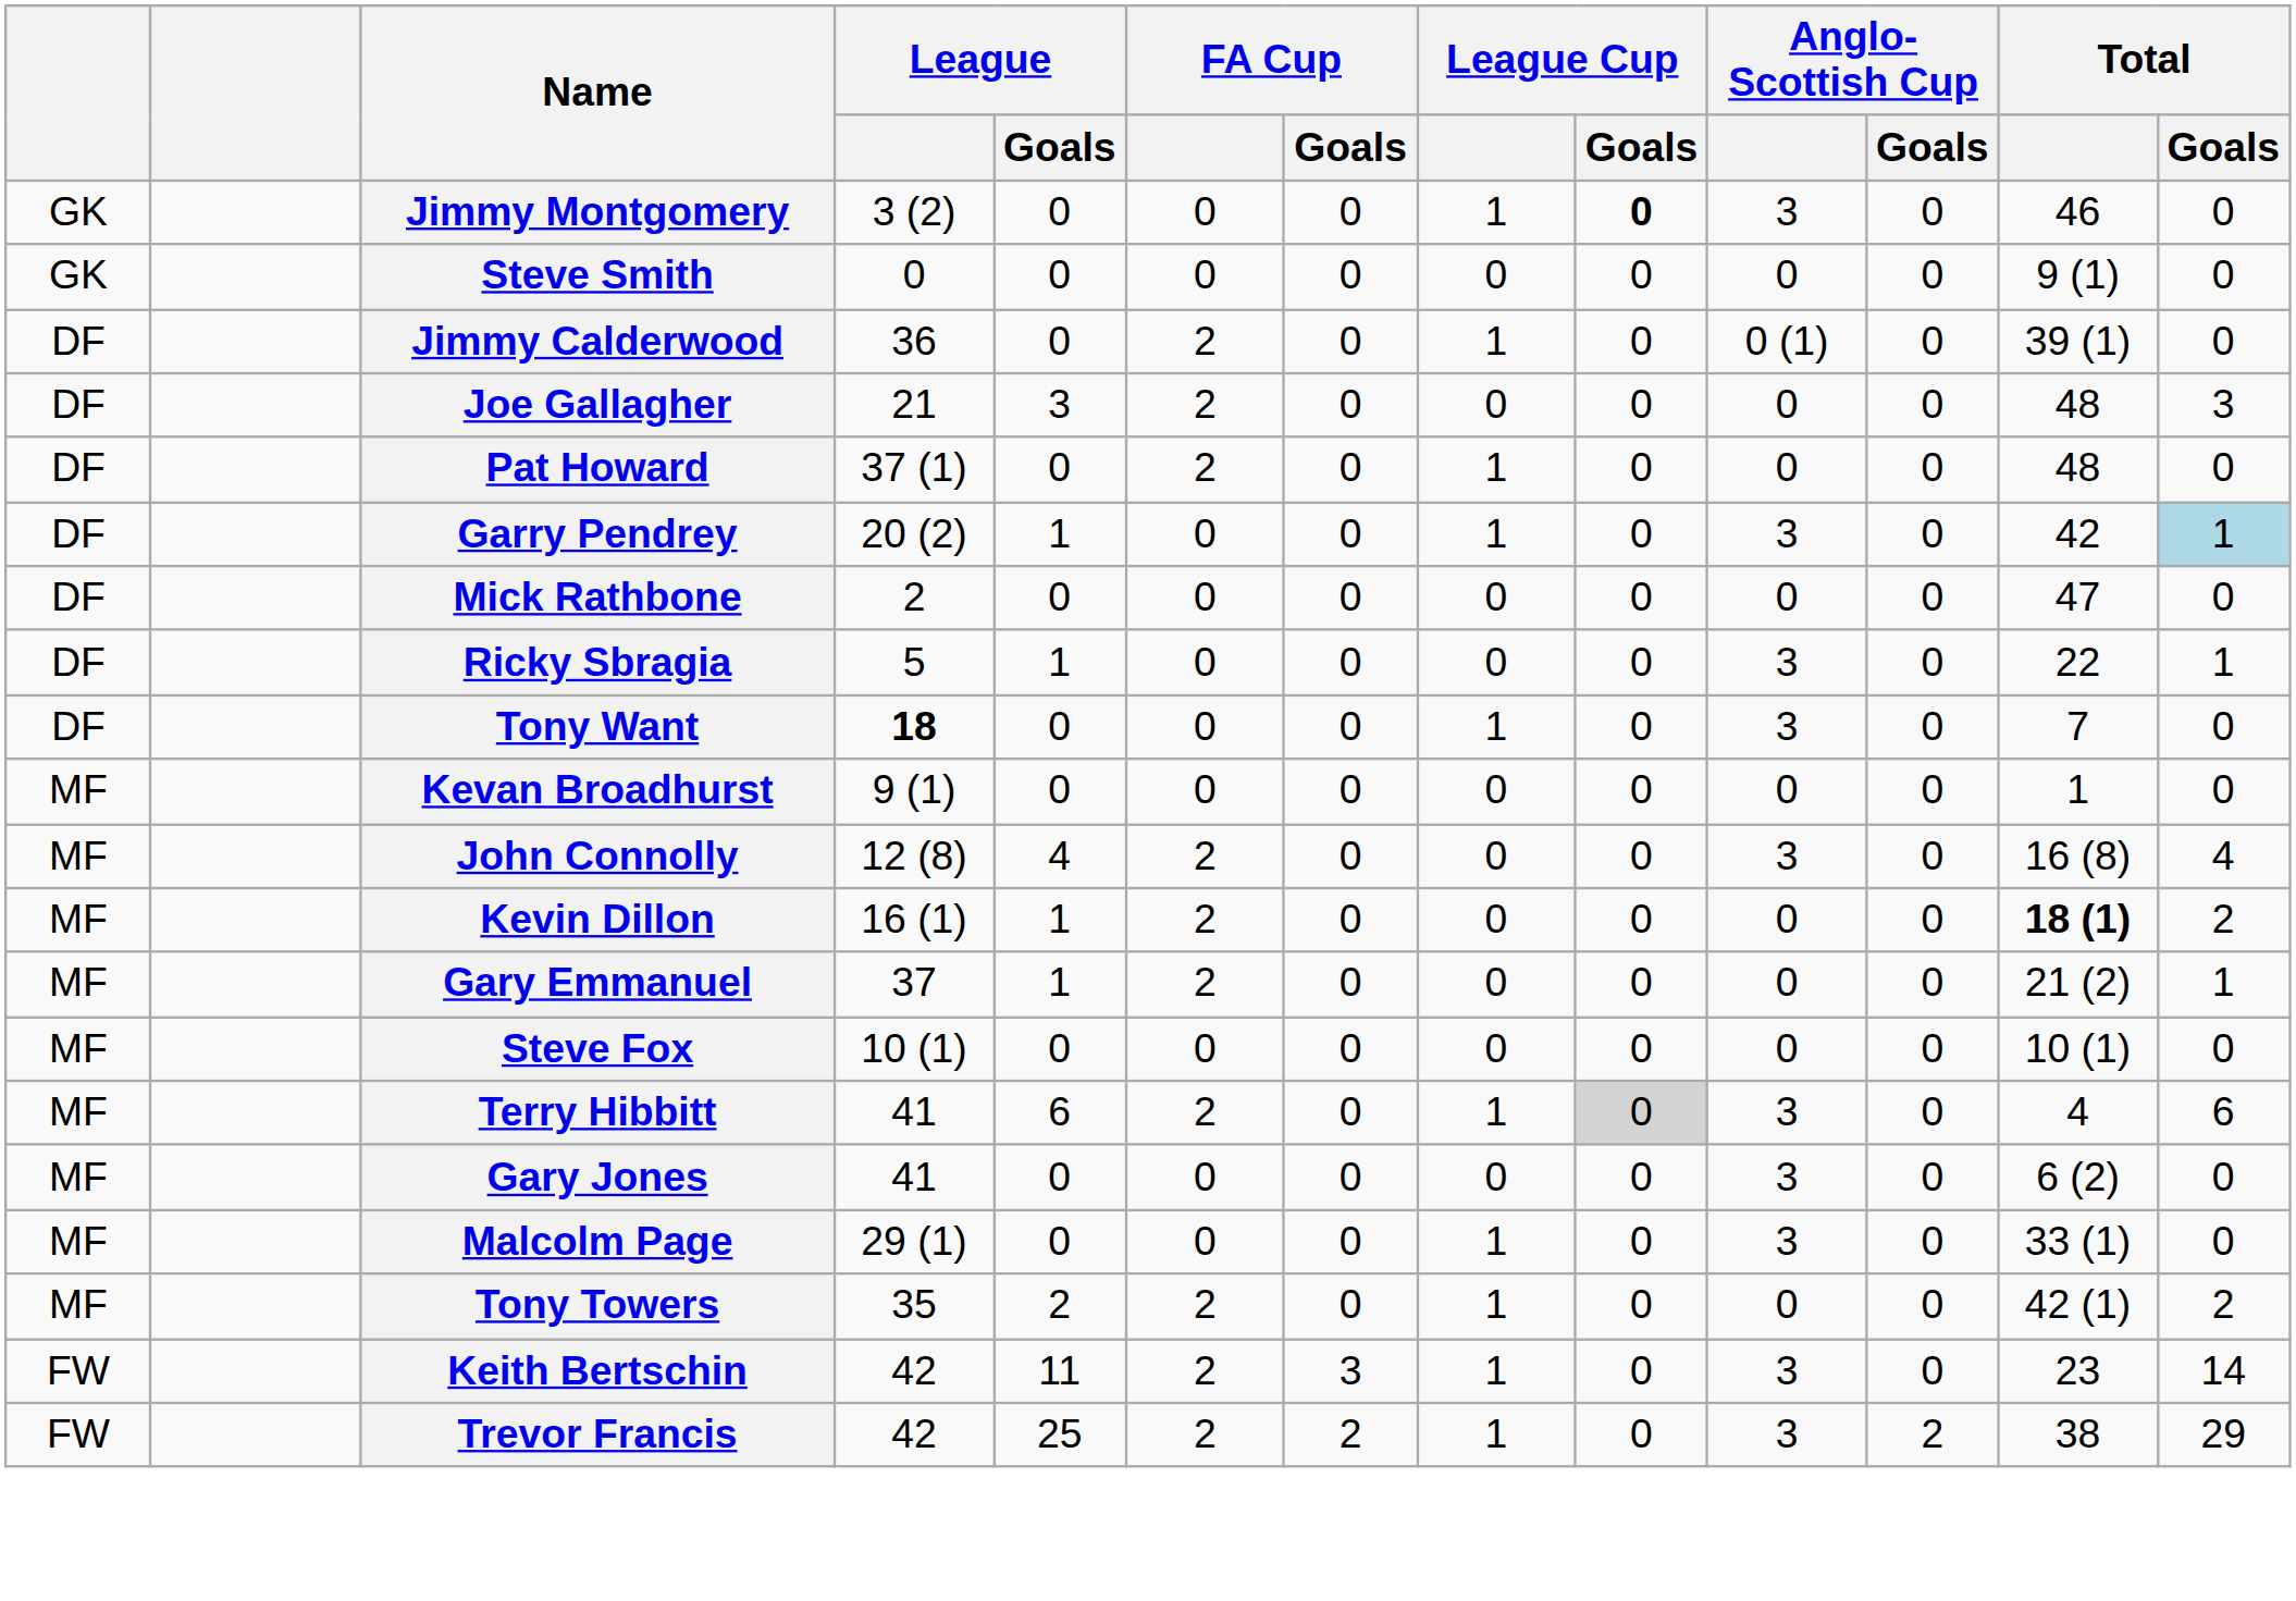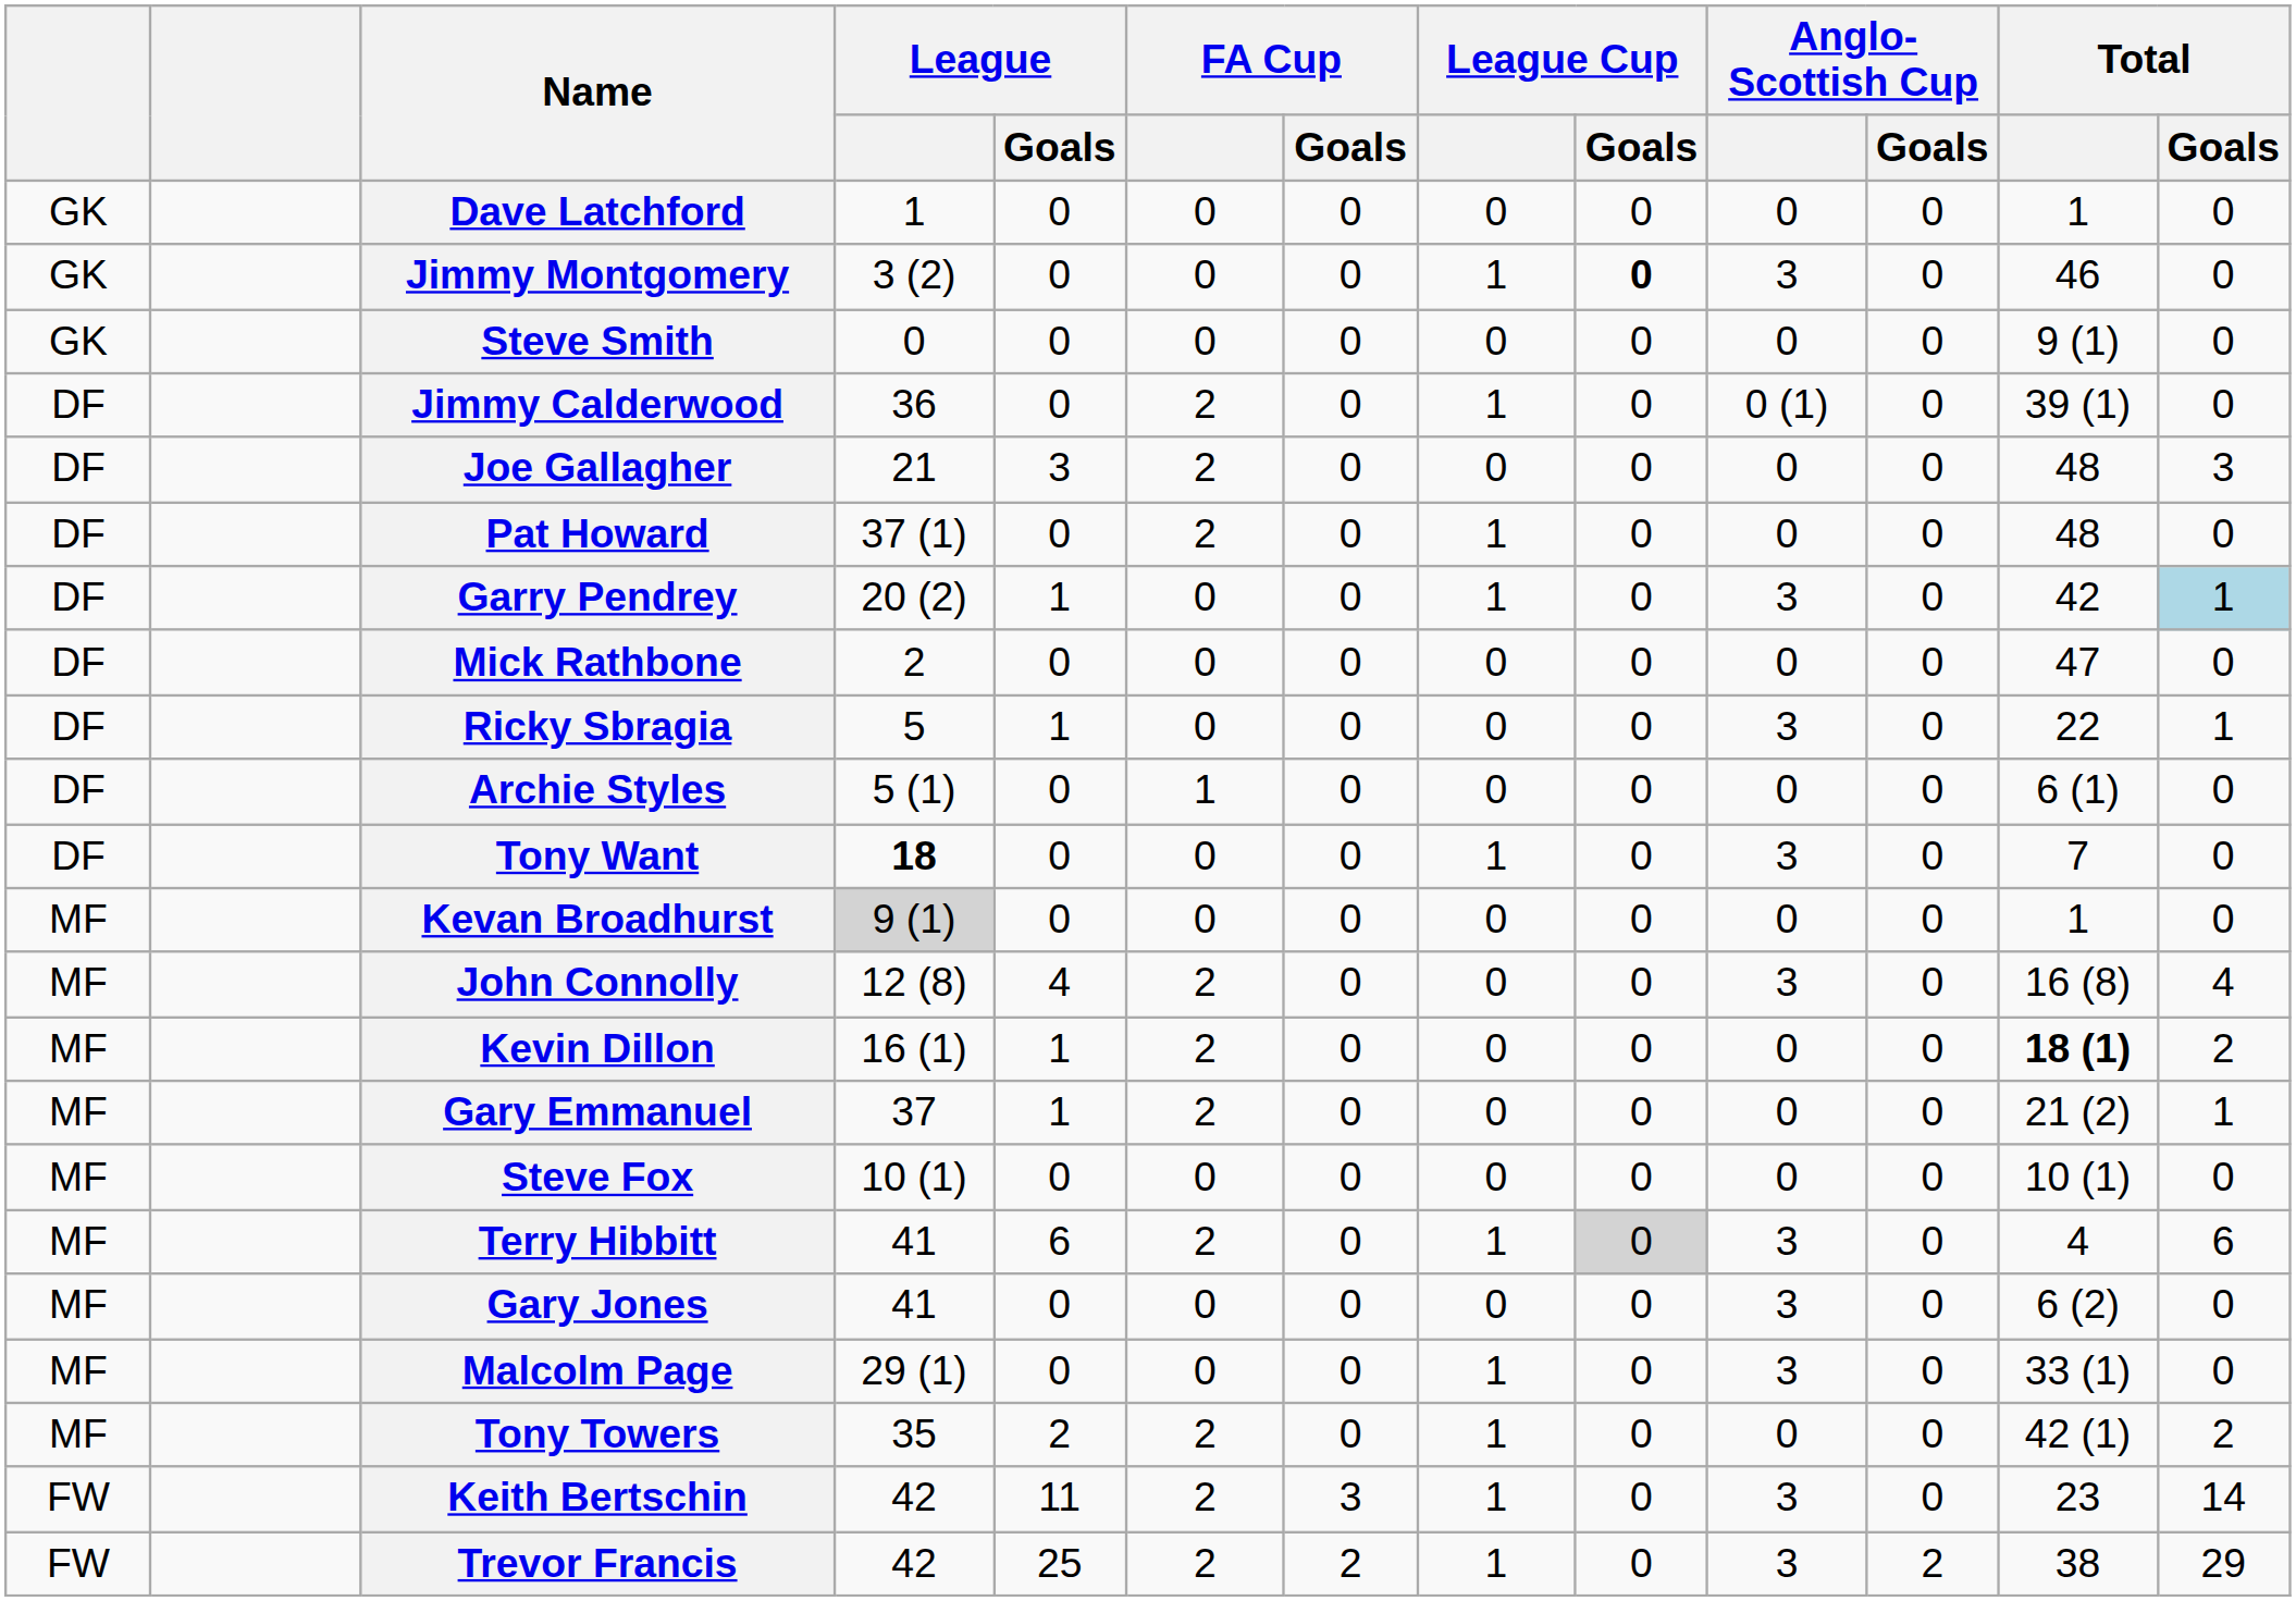 <table class="wikitable plainrowheaders" style="text-align:center;">
 <tr>
 <th rowspan="2" scope="col" width="50"></th>
 <th rowspan="2" scope="col" width="75"></th>
 <th rowspan="2" scope="col" width="180" scope=col>Name</th>
 <th colspan="2"><a href='#'>League</a></th>
 <th colspan="2"><a href='#'>FA Cup</a></th>
 <th colspan="2"><a href='#'>League Cup</a></th>
 <th colspan="2"><a href='#'>Anglo-Scottish Cup</a></th>
 <th colspan="2">Total</th>
 </tr>
 <tr>
 <th scope="col" width="55"></th>
 <th scope="col" width="45">Goals</th>
 <th scope="col" width="55"></th>
 <th scope="col" width="45">Goals</th>
 <th scope="col" width="55"></th>
 <th scope="col" width="45">Goals</th>
 <th scope="col" width="55"></th>
 <th scope="col" width="45">Goals</th>
 <th scope="col" width="55"></th>
 <th scope="col" width="45">Goals</th>
+</tr>
+<tr>
+<td>GK</td>
+<td></td>
+<th scope="row"><a href='#'>Dave Latchford</a></th>
+<td>1</td>
+<td>0</td>
+<td>0</td>
+<td>0</td>
+<td>0</td>
+<td>0</td>
+<td>0</td>
+<td>0</td>
+<td>1</td>
+<td>0</td>
 </tr>
 <tr>
 <td>GK</td>
 <td></td>
 <th scope="row"><a href='#'>Jimmy Montgomery</a></th>
 <td>3 (2)</td>
 <td>0</td>
 <td>0</td>
 <td>0</td>
 <td>1</td>
 <td><strong>0</strong></td>
 <td>3</td>
 <td>0</td>
 <td>46</td>
 <td>0</td>
 </tr>
 <tr>
 <td>GK</td>
 <td></td>
 <th scope="row"><a href='#'>Steve Smith</a> </th>
 <td>0</td>
 <td>0</td>
 <td>0</td>
 <td>0</td>
 <td>0</td>
 <td>0</td>
 <td>0</td>
 <td>0</td>
 <td>9 (1)</td>
 <td>0</td>
 </tr>
 <tr>
 <td>DF</td>
 <td></td>
 <th scope="row"><a href='#'>Jimmy Calderwood</a></th>
 <td>36</td>
 <td>0</td>
 <td>2</td>
 <td>0</td>
 <td>1</td>
 <td>0</td>
 <td>0 (1)</td>
 <td>0</td>
 <td>39 (1)</td>
 <td>0</td>
 </tr>
 <tr>
 <td>DF</td>
 <td></td>
 <th scope="row"><a href='#'>Joe Gallagher</a></th>
 <td>21</td>
 <td>3</td>
 <td>2</td>
 <td>0</td>
 <td>0</td>
 <td>0</td>
 <td>0</td>
 <td>0</td>
 <td>48</td>
 <td>3</td>
 </tr>
 <tr>
 <td>DF</td>
 <td></td>
 <th scope="row"><a href='#'>Pat Howard</a></th>
 <td>37 (1)</td>
 <td>0</td>
 <td>2</td>
 <td>0</td>
 <td>1</td>
 <td>0</td>
 <td>0</td>
 <td>0</td>
 <td>48</td>
 <td>0</td>
 </tr>
 <tr>
 <td>DF</td>
 <td></td>
 <th scope="row"><a href='#'>Garry Pendrey</a></th>
 <td>20 (2)</td>
 <td>1</td>
 <td>0</td>
 <td>0</td>
 <td>1</td>
 <td>0</td>
 <td>3</td>
 <td>0</td>
 <td>42</td>
 <td style="background: lightblue;">1</td>
 </tr>
 <tr>
 <td>DF</td>
 <td></td>
 <th scope="row"><a href='#'>Mick Rathbone</a></th>
 <td>2</td>
 <td>0</td>
 <td>0</td>
 <td>0</td>
 <td>0</td>
 <td>0</td>
 <td>0</td>
 <td>0</td>
 <td>47</td>
 <td>0</td>
 </tr>
 <tr>
 <td>DF</td>
 <td></td>
 <th scope="row"><a href='#'>Ricky Sbragia</a></th>
 <td>5</td>
 <td>1</td>
 <td>0</td>
 <td>0</td>
 <td>0</td>
 <td>0</td>
 <td>3</td>
 <td>0</td>
 <td>22</td>
 <td>1</td>
 </tr>
 <tr>
 <td>DF</td>
 <td></td>
+<th scope="row"><a href='#'>Archie Styles</a></th>
+<td>5 (1)</td>
+<td>0</td>
+<td>1</td>
+<td>0</td>
+<td>0</td>
+<td>0</td>
+<td>0</td>
+<td>0</td>
+<td>6 (1)</td>
+<td>0</td>
+</tr>
+<tr>
+<td>DF</td>
+<td></td>
 <th scope="row"><a href='#'>Tony Want</a> </th>
 <td><strong>18</strong></td>
 <td>0</td>
 <td>0</td>
 <td>0</td>
 <td>1</td>
 <td>0</td>
 <td>3</td>
 <td>0</td>
 <td>7</td>
 <td>0</td>
 </tr>
 <tr>
 <td>MF</td>
 <td></td>
 <th scope="row"><a href='#'>Kevan Broadhurst</a></th>
-<td>9 (1)</td>
+<td style="background: lightgrey;">9 (1)</td>
 <td>0</td>
 <td>0</td>
 <td>0</td>
 <td>0</td>
 <td>0</td>
 <td>0</td>
 <td>0</td>
 <td>1</td>
 <td>0</td>
 </tr>
 <tr>
 <td>MF</td>
 <td></td>
 <th scope="row"><a href='#'>John Connolly</a></th>
 <td>12 (8)</td>
 <td>4</td>
 <td>2</td>
 <td>0</td>
 <td>0</td>
 <td>0</td>
 <td>3</td>
 <td>0</td>
 <td>16 (8)</td>
 <td>4</td>
 </tr>
 <tr>
 <td>MF</td>
 <td></td>
 <th scope="row"><a href='#'>Kevin Dillon</a></th>
 <td>16 (1)</td>
 <td>1</td>
 <td>2</td>
 <td>0</td>
 <td>0</td>
 <td>0</td>
 <td>0</td>
 <td>0</td>
 <td><strong>18 (1)</strong></td>
 <td>2</td>
 </tr>
 <tr>
 <td>MF</td>
 <td></td>
 <th scope="row"><a href='#'>Gary Emmanuel</a></th>
 <td>37</td>
 <td>1</td>
 <td>2</td>
 <td>0</td>
 <td>0</td>
 <td>0</td>
 <td>0</td>
 <td>0</td>
 <td>21 (2)</td>
 <td>1</td>
 </tr>
 <tr>
 <td>MF</td>
 <td></td>
 <th scope="row"><a href='#'>Steve Fox</a></th>
 <td>10 (1)</td>
 <td>0</td>
 <td>0</td>
 <td>0</td>
 <td>0</td>
 <td>0</td>
 <td>0</td>
 <td>0</td>
 <td>10 (1)</td>
 <td>0</td>
 </tr>
 <tr>
 <td>MF</td>
 <td></td>
 <th scope="row"><a href='#'>Terry Hibbitt</a></th>
 <td>41</td>
 <td>6</td>
 <td>2</td>
 <td>0</td>
 <td>1</td>
 <td style="background: lightgrey;">0</td>
 <td>3</td>
 <td>0</td>
 <td>4</td>
 <td>6</td>
 </tr>
 <tr>
 <td>MF</td>
 <td></td>
 <th scope="row"><a href='#'>Gary Jones</a> </th>
 <td>41</td>
 <td>0</td>
 <td>0</td>
 <td>0</td>
 <td>0</td>
 <td>0</td>
 <td>3</td>
 <td>0</td>
 <td>6 (2)</td>
 <td>0</td>
 </tr>
 <tr>
 <td>MF</td>
 <td></td>
 <th scope="row"><a href='#'>Malcolm Page</a></th>
 <td>29 (1)</td>
 <td>0</td>
 <td>0</td>
 <td>0</td>
 <td>1</td>
 <td>0</td>
 <td>3</td>
 <td>0</td>
 <td>33 (1)</td>
 <td>0</td>
 </tr>
 <tr>
 <td>MF</td>
 <td></td>
 <th scope="row"><a href='#'>Tony Towers</a></th>
 <td>35</td>
 <td>2</td>
 <td>2</td>
 <td>0</td>
 <td>1</td>
 <td>0</td>
 <td>0</td>
 <td>0</td>
 <td>42 (1)</td>
 <td>2</td>
 </tr>
 <tr>
 <td>FW</td>
 <td></td>
 <th scope="row"><a href='#'>Keith Bertschin</a></th>
 <td>42</td>
 <td>11</td>
 <td>2</td>
 <td>3</td>
 <td>1</td>
 <td>0</td>
 <td>3</td>
 <td>0</td>
 <td>23</td>
 <td>14</td>
 </tr>
 <tr>
 <td>FW</td>
 <td></td>
 <th scope="row"><a href='#'>Trevor Francis</a></th>
 <td>42</td>
 <td>25</td>
 <td>2</td>
 <td>2</td>
 <td>1</td>
 <td>0</td>
 <td>3</td>
 <td>2</td>
 <td>38</td>
 <td>29</td>
 </tr>
 </table>
